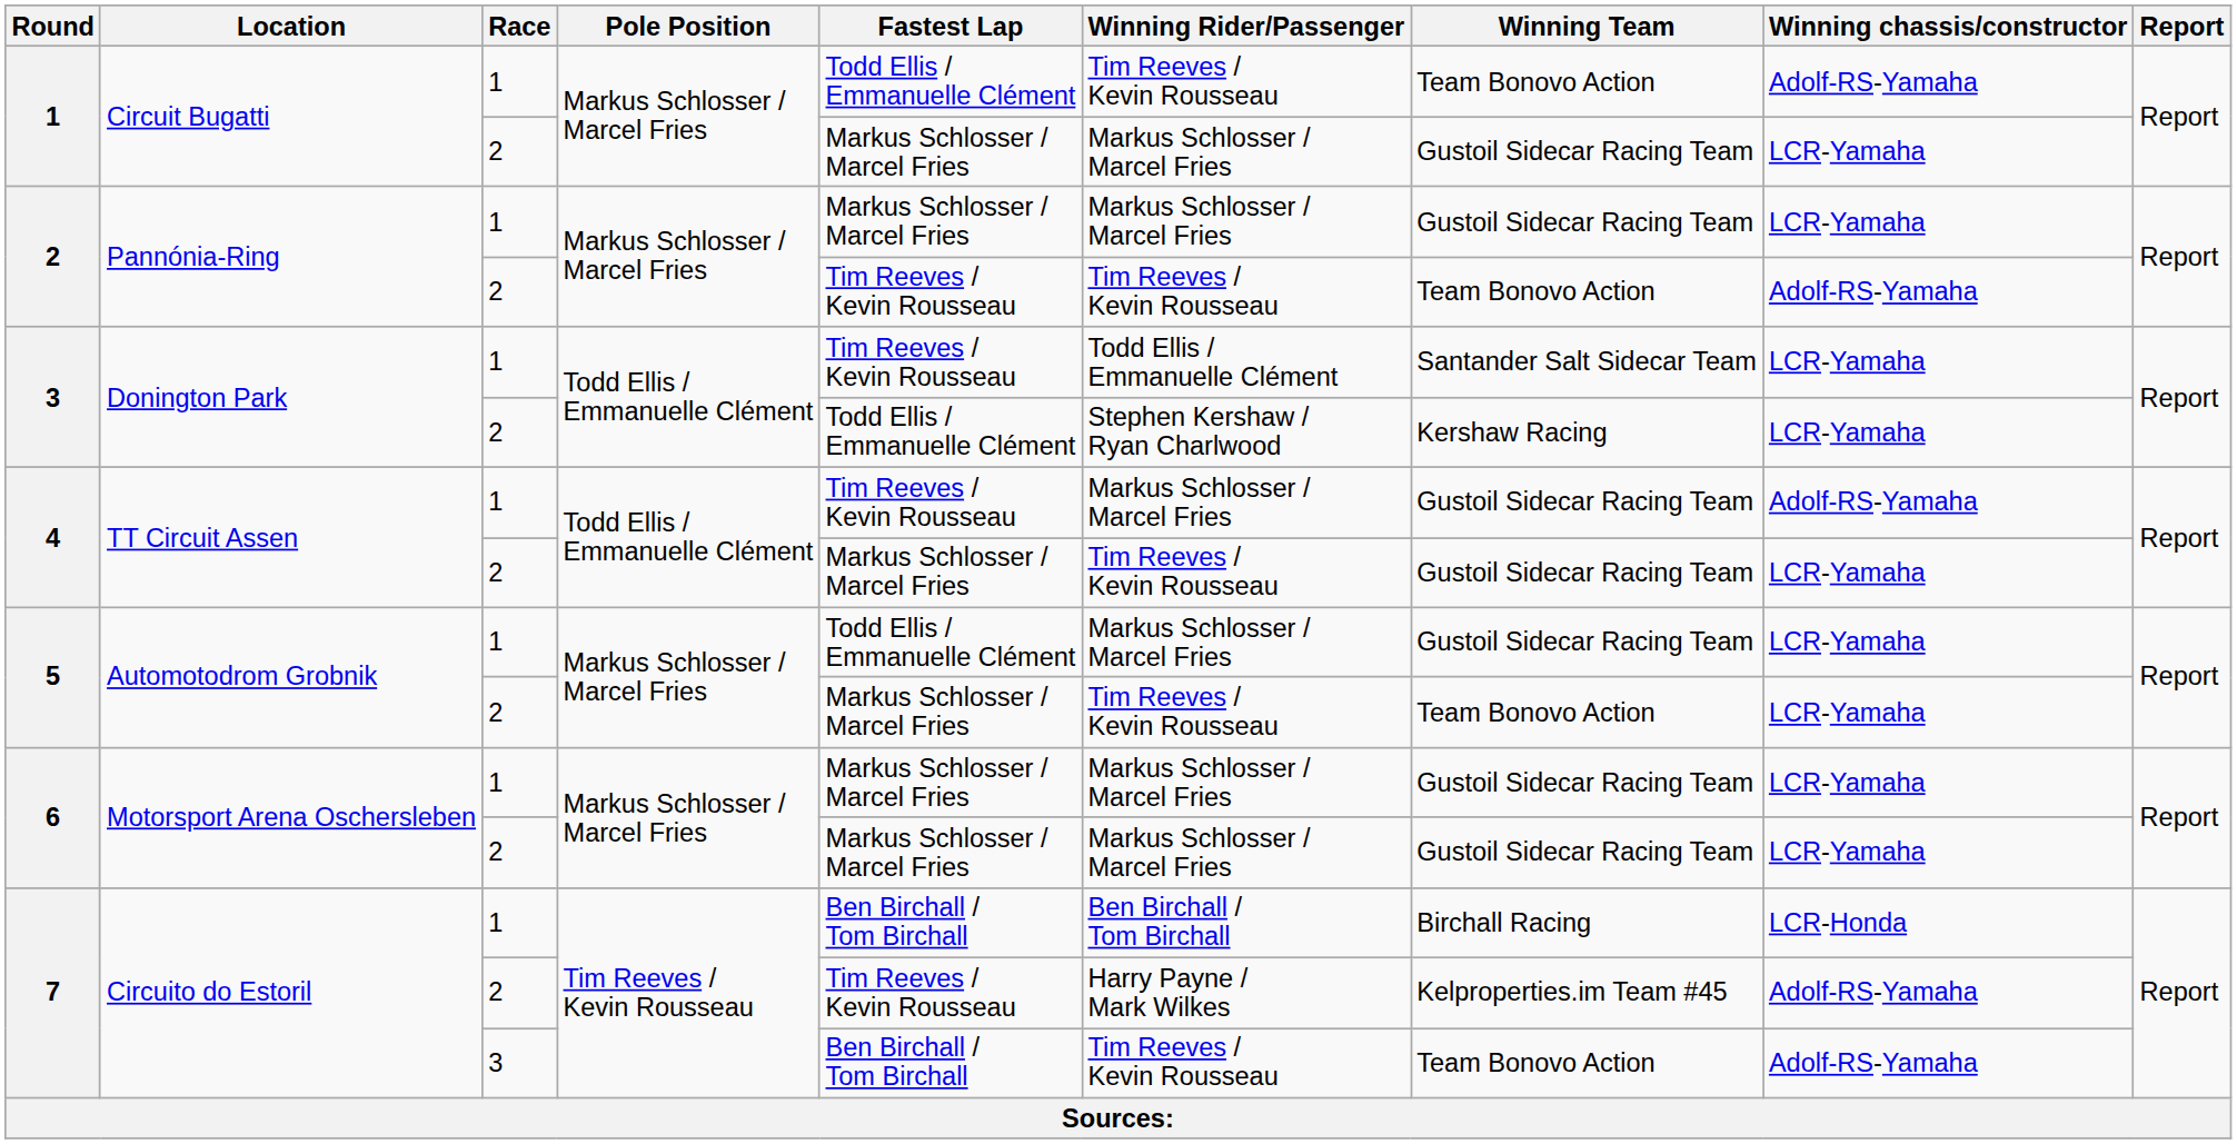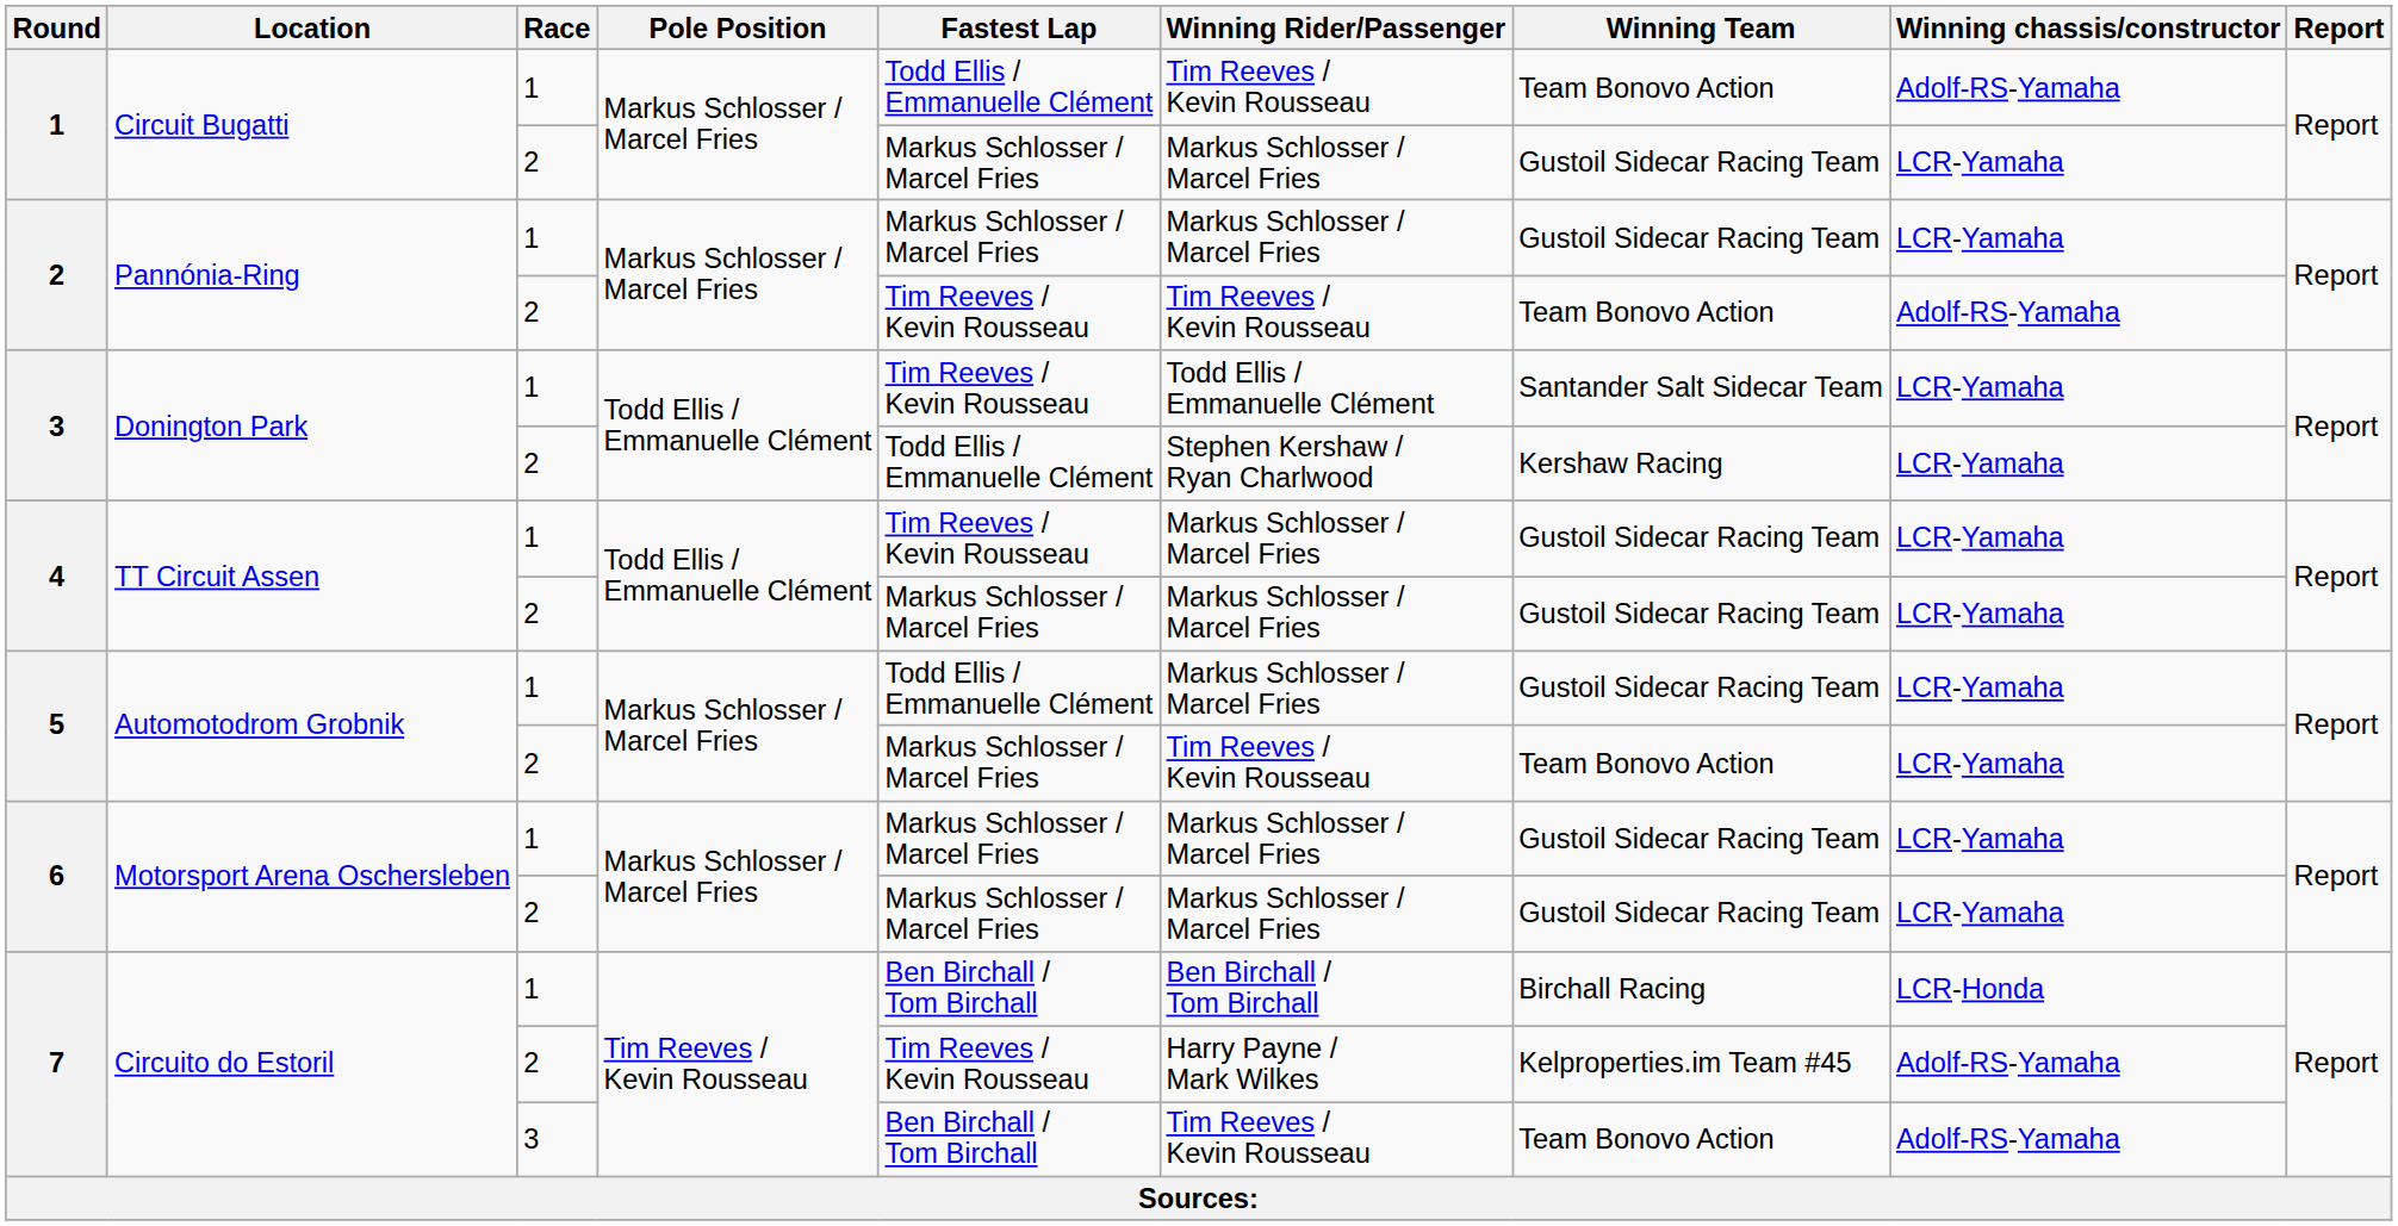 <table class="wikitable" style="font-size: 85%">
 <tr>
 <th>Round</th>
 <th>Location</th>
 <th>Race</th>
 <th>Pole Position</th>
 <th>Fastest Lap</th>
 <th>Winning Rider/Passenger</th>
 <th>Winning Team</th>
 <th>Winning chassis/constructor</th>
 <th>Report</th>
 </tr>
 <tr>
 <th rowspan="2">1</th>
 <td rowspan="2"> <a href='#'>Circuit Bugatti</a></td>
 <td>1</td>
 <td rowspan="2"> Markus Schlosser /<br> Marcel Fries</td>
 <td> <a href='#'>Todd Ellis</a> /<br> <a href='#'>Emmanuelle Clément</a></td>
 <td> <a href='#'>Tim Reeves</a> /<br> Kevin Rousseau</td>
 <td> Team Bonovo Action</td>
 <td> <a href='#'>Adolf-RS</a>-<a href='#'>Yamaha</a></td>
 <td rowspan="2">Report</td>
 </tr>
 <tr>
 <td>2</td>
 <td> Markus Schlosser /<br> Marcel Fries</td>
 <td> Markus Schlosser /<br> Marcel Fries</td>
 <td> Gustoil Sidecar Racing Team</td>
 <td> <a href='#'>LCR</a>-<a href='#'>Yamaha</a></td>
 </tr>
 <tr>
 <th rowspan="2">2</th>
 <td rowspan="2"> <a href='#'>Pannónia-Ring</a></td>
 <td>1</td>
 <td rowspan="2"> Markus Schlosser /<br> Marcel Fries</td>
 <td> Markus Schlosser /<br>Marcel Fries</td>
 <td>Markus Schlosser /<br>Marcel Fries</td>
 <td> Gustoil Sidecar Racing Team</td>
 <td> <a href='#'>LCR</a>-<a href='#'>Yamaha</a></td>
 <td rowspan="2">Report</td>
 </tr>
 <tr>
 <td>2</td>
 <td> <a href='#'>Tim Reeves</a> /<br> Kevin Rousseau</td>
 <td> <a href='#'>Tim Reeves</a> /<br> Kevin Rousseau</td>
 <td> Team Bonovo Action</td>
 <td> <a href='#'>Adolf-RS</a>-<a href='#'>Yamaha</a></td>
 </tr>
 <tr>
 <th rowspan="2">3</th>
 <td rowspan="2"> <a href='#'>Donington Park</a></td>
 <td>1</td>
 <td rowspan="2"> Todd Ellis /<br> Emmanuelle Clément</td>
 <td> <a href='#'>Tim Reeves</a> /<br> Kevin Rousseau</td>
 <td> Todd Ellis /<br>Emmanuelle Clément</td>
 <td> Santander Salt Sidecar Team</td>
 <td> <a href='#'>LCR</a>-<a href='#'>Yamaha</a></td>
 <td rowspan="2">Report</td>
 </tr>
 <tr>
 <td>2</td>
 <td> Todd Ellis /<br> Emmanuelle Clément</td>
 <td> Stephen Kershaw /<br> Ryan Charlwood</td>
 <td> Kershaw Racing</td>
 <td> <a href='#'>LCR</a>-<a href='#'>Yamaha</a></td>
 </tr>
 <tr>
 <th rowspan="2">4</th>
 <td rowspan="2"> <a href='#'>TT Circuit Assen</a></td>
 <td>1</td>
 <td rowspan="2"> Todd Ellis /<br> Emmanuelle Clément</td>
 <td> <a href='#'>Tim Reeves</a> /<br> Kevin Rousseau</td>
 <td> Markus Schlosser /<br> Marcel Fries</td>
 <td> Gustoil Sidecar Racing Team</td>
-<td> <a href='#'>Adolf-RS</a>-<a href='#'>Yamaha</a></td>
+<td> <a href='#'>LCR</a>-<a href='#'>Yamaha</a></td>
 <td rowspan="2">Report</td>
 </tr>
 <tr>
 <td>2</td>
 <td> Markus Schlosser /<br>Marcel Fries</td>
-<td> <a href='#'>Tim Reeves</a> /<br> Kevin Rousseau</td>
+<td> Markus Schlosser /<br> Marcel Fries</td>
 <td> Gustoil Sidecar Racing Team</td>
 <td> <a href='#'>LCR</a>-<a href='#'>Yamaha</a></td>
 </tr>
 <tr>
 <th rowspan="2">5</th>
 <td rowspan="2"> <a href='#'>Automotodrom Grobnik</a></td>
 <td>1</td>
 <td rowspan="2"> Markus Schlosser /<br> Marcel Fries</td>
 <td> Todd Ellis /<br> Emmanuelle Clément</td>
 <td> Markus Schlosser /<br>Marcel Fries</td>
 <td> Gustoil Sidecar Racing Team</td>
 <td> <a href='#'>LCR</a>-<a href='#'>Yamaha</a></td>
 <td rowspan="2">Report</td>
 </tr>
 <tr>
 <td>2</td>
 <td> Markus Schlosser /<br> Marcel Fries</td>
 <td> <a href='#'>Tim Reeves</a> /<br>Kevin Rousseau</td>
 <td> Team Bonovo Action</td>
 <td> <a href='#'>LCR</a>-<a href='#'>Yamaha</a></td>
 </tr>
 <tr>
 <th rowspan="2">6</th>
 <td rowspan="2"> <a href='#'>Motorsport Arena Oschersleben</a></td>
 <td>1</td>
 <td rowspan="2"> Markus Schlosser /<br> Marcel Fries</td>
 <td> Markus Schlosser /<br> Marcel Fries</td>
 <td> Markus Schlosser /<br> Marcel Fries</td>
 <td> Gustoil Sidecar Racing Team</td>
 <td> <a href='#'>LCR</a>-<a href='#'>Yamaha</a></td>
 <td rowspan="2">Report</td>
 </tr>
 <tr>
 <td>2</td>
 <td> Markus Schlosser /<br>Marcel Fries</td>
 <td> Markus Schlosser /<br> Marcel Fries</td>
 <td> Gustoil Sidecar Racing Team</td>
 <td> <a href='#'>LCR</a>-<a href='#'>Yamaha</a></td>
 </tr>
 <tr>
 <th rowspan="3">7</th>
 <td rowspan="3"> <a href='#'>Circuito do Estoril</a></td>
 <td>1</td>
 <td rowspan="3"> <a href='#'>Tim Reeves</a> /<br> Kevin Rousseau</td>
 <td> <a href='#'>Ben Birchall</a> /<br> <a href='#'>Tom Birchall</a></td>
 <td> <a href='#'>Ben Birchall</a> /<br><a href='#'>Tom Birchall</a></td>
 <td> Birchall Racing</td>
 <td> <a href='#'>LCR</a>-<a href='#'>Honda</a></td>
 <td rowspan="3">Report</td>
 </tr>
 <tr>
 <td>2</td>
 <td> <a href='#'>Tim Reeves</a> /<br> Kevin Rousseau</td>
 <td>  Harry Payne /<br> Mark Wilkes</td>
 <td> Kelproperties.im Team #45</td>
 <td> <a href='#'>Adolf-RS</a>-<a href='#'>Yamaha</a></td>
 </tr>
 <tr>
 <td>3</td>
 <td> <a href='#'>Ben Birchall</a> /<br> <a href='#'>Tom Birchall</a></td>
 <td> <a href='#'>Tim Reeves</a> /<br> Kevin Rousseau</td>
 <td> Team Bonovo Action</td>
 <td> <a href='#'>Adolf-RS</a>-<a href='#'>Yamaha</a></td>
 </tr>
 <tr>
 <th colspan="9">Sources:</th>
 </tr>
 </table>
